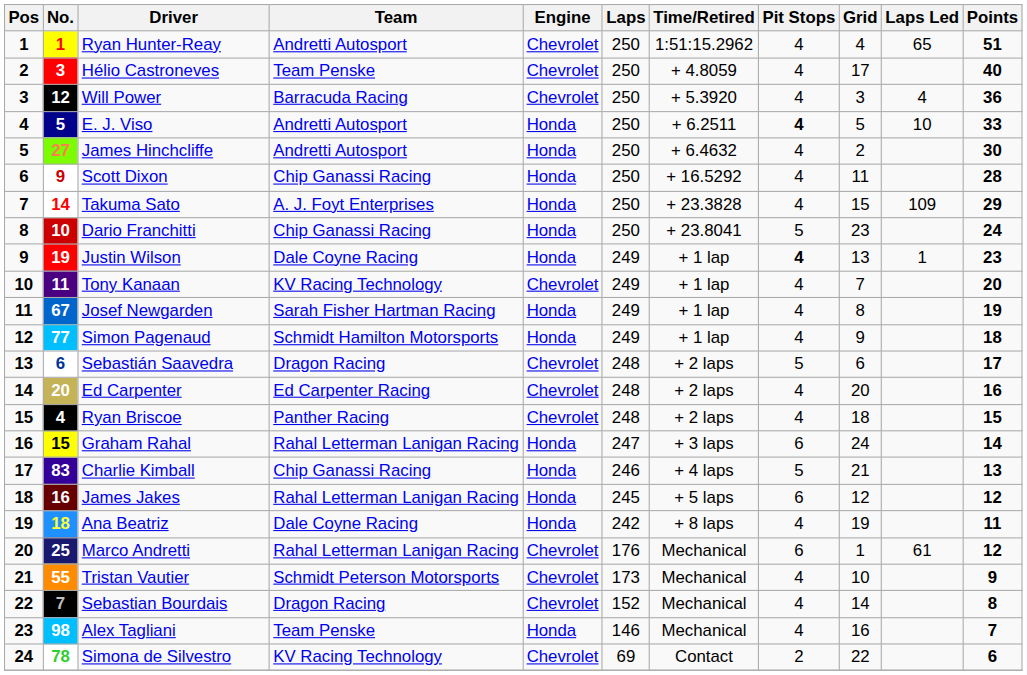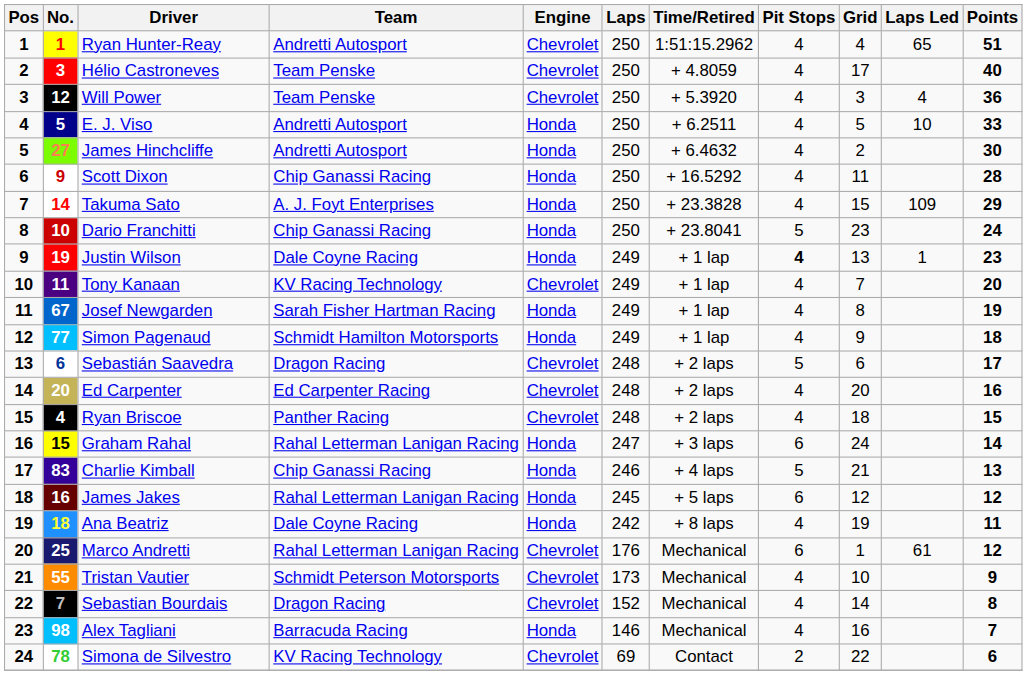 <table class="wikitable" "style=font-size=95%">
 <tr>
 <th>Pos</th>
 <th>No.</th>
 <th>Driver</th>
 <th>Team</th>
 <th>Engine</th>
 <th>Laps</th>
 <th>Time/Retired</th>
 <th>Pit Stops</th>
 <th>Grid</th>
 <th>Laps Led</th>
 <th>Points</th>
 </tr>
 <tr>
 <td align="center"><strong>1</strong></td>
 <td style="background:yellow; color:red;" align="center"><strong>1</strong></td>
 <td> <a href='#'>Ryan Hunter-Reay</a></td>
 <td><a href='#'>Andretti Autosport</a></td>
 <td><a href='#'>Chevrolet</a></td>
 <td align="center">250</td>
 <td align="center">1:51:15.2962</td>
 <td align="center">4</td>
 <td align="center">4</td>
 <td align="center">65</td>
 <td align="center"><strong>51</strong></td>
 </tr>
 <tr>
 <td align="center"><strong>2</strong></td>
 <td style="background:red; color:white;" align="center"><strong>3</strong></td>
 <td> <a href='#'>Hélio Castroneves</a></td>
 <td><a href='#'>Team Penske</a></td>
 <td><a href='#'>Chevrolet</a></td>
 <td align="center">250</td>
 <td align="center">+ 4.8059</td>
 <td align="center">4</td>
 <td align="center">17</td>
 <td align="center"></td>
 <td align="center"><strong>40</strong></td>
 </tr>
 <tr>
 <td align="center"><strong>3</strong></td>
 <td style="background:black; color:white;" align="center"><strong>12</strong></td>
 <td> <a href='#'>Will Power</a></td>
-<td><a href='#'>Barracuda Racing</a></td>
+<td><a href='#'>Team Penske</a></td>
 <td><a href='#'>Chevrolet</a></td>
 <td align="center">250</td>
 <td align="center">+ 5.3920</td>
 <td align="center">4</td>
 <td align="center">3</td>
 <td align="center">4</td>
 <td align="center"><strong>36</strong></td>
 </tr>
 <tr>
 <td align="center"><strong>4</strong></td>
 <td style="background:darkblue; color:white;" align="center"><strong>5</strong></td>
 <td> <a href='#'>E. J. Viso</a></td>
 <td><a href='#'>Andretti Autosport</a></td>
 <td><a href='#'>Honda</a></td>
 <td align="center">250</td>
 <td align="center">+ 6.2511</td>
-<td align="center"><strong>4</strong></td>
+<td align="center">4</td>
 <td align="center">5</td>
 <td align="center">10</td>
 <td align="center"><strong>33</strong></td>
 </tr>
 <tr>
 <td align="center"><strong>5</strong></td>
 <td style="background:lawngreen; color:coral;" align="center"><strong>27</strong></td>
 <td> <a href='#'>James Hinchcliffe</a></td>
 <td><a href='#'>Andretti Autosport</a></td>
 <td><a href='#'>Honda</a></td>
 <td align="center">250</td>
 <td align="center">+ 6.4632</td>
 <td align="center">4</td>
 <td align="center">2</td>
 <td align="center"></td>
 <td align="center"><strong>30</strong></td>
 </tr>
 <tr>
 <td align="center"><strong>6</strong></td>
 <td style="background:white; color:#CC0000;" align="center"><strong>9</strong></td>
 <td> <a href='#'>Scott Dixon</a></td>
 <td><a href='#'>Chip Ganassi Racing</a></td>
 <td><a href='#'>Honda</a></td>
 <td align="center">250</td>
 <td align="center">+ 16.5292</td>
 <td align="center">4</td>
 <td align="center">11</td>
 <td align="center"></td>
 <td align="center"><strong>28</strong></td>
 </tr>
 <tr>
 <td align="center"><strong>7</strong></td>
 <td style="background:white; color:red;" align="center"><strong>14</strong></td>
 <td> <a href='#'>Takuma Sato</a></td>
 <td><a href='#'>A. J. Foyt Enterprises</a></td>
 <td><a href='#'>Honda</a></td>
 <td align="center">250</td>
 <td align="center">+ 23.3828</td>
 <td align="center">4</td>
 <td align="center">15</td>
 <td align="center">109</td>
 <td align="center"><strong>29</strong></td>
 </tr>
 <tr>
 <td align="center"><strong>8</strong></td>
 <td style="background:#CC0000; color:white;" align="center"><strong>10</strong></td>
 <td> <a href='#'>Dario Franchitti</a></td>
 <td><a href='#'>Chip Ganassi Racing</a></td>
 <td><a href='#'>Honda</a></td>
 <td align="center">250</td>
 <td align="center">+ 23.8041</td>
 <td align="center">5</td>
 <td align="center">23</td>
 <td align="center"></td>
 <td align="center"><strong>24</strong></td>
 </tr>
 <tr>
 <td align="center"><strong>9</strong></td>
 <td style="background:red; color:white;" align="center"><strong>19</strong></td>
 <td> <a href='#'>Justin Wilson</a></td>
 <td><a href='#'>Dale Coyne Racing</a></td>
 <td><a href='#'>Honda</a></td>
 <td align="center">249</td>
 <td align="center">+ 1 lap</td>
 <td align="center"><strong>4</strong></td>
 <td align="center">13</td>
 <td align="center">1</td>
 <td align="center"><strong>23</strong></td>
 </tr>
 <tr>
 <td align="center"><strong>10</strong></td>
 <td style="background:indigo; color:white;" align="center"><strong>11</strong></td>
 <td> <a href='#'>Tony Kanaan</a></td>
 <td><a href='#'>KV Racing Technology</a></td>
 <td><a href='#'>Chevrolet</a></td>
 <td align="center">249</td>
 <td align="center">+ 1 lap</td>
 <td align="center">4</td>
 <td align="center">7</td>
 <td align="center"></td>
 <td align="center"><strong>20</strong></td>
 </tr>
 <tr>
 <td align="center"><strong>11</strong></td>
 <td style="background:#0066CC; color:white;" align="center"><strong>67</strong></td>
 <td> <a href='#'>Josef Newgarden</a></td>
 <td><a href='#'>Sarah Fisher Hartman Racing</a></td>
 <td><a href='#'>Honda</a></td>
 <td align="center">249</td>
 <td align="center">+ 1 lap</td>
 <td align="center">4</td>
 <td align="center">8</td>
 <td align="center"></td>
 <td align="center"><strong>19</strong></td>
 </tr>
 <tr>
 <td align="center"><strong>12</strong></td>
 <td style="background:deepskyblue; color:white;" align="center"><strong>77</strong></td>
 <td> <a href='#'>Simon Pagenaud</a></td>
 <td><a href='#'>Schmidt Hamilton Motorsports</a></td>
 <td><a href='#'>Honda</a></td>
 <td align="center">249</td>
 <td align="center">+ 1 lap</td>
 <td align="center">4</td>
 <td align="center">9</td>
 <td align="center"></td>
 <td align="center"><strong>18</strong></td>
 </tr>
 <tr>
 <td align="center"><strong>13</strong></td>
 <td style="background:white; color:#003399;" align="center"><strong>6</strong></td>
 <td> <a href='#'>Sebastián Saavedra</a></td>
 <td><a href='#'>Dragon Racing</a></td>
 <td><a href='#'>Chevrolet</a></td>
 <td align="center">248</td>
 <td align="center">+ 2 laps</td>
 <td align="center">5</td>
 <td align="center">6</td>
 <td align="center"></td>
 <td align="center"><strong>17</strong></td>
 </tr>
 <tr>
 <td align="center"><strong>14</strong></td>
 <td style="background:#C5B358; color:white;" align="center"><strong>20</strong></td>
 <td> <a href='#'>Ed Carpenter</a></td>
 <td><a href='#'>Ed Carpenter Racing</a></td>
 <td><a href='#'>Chevrolet</a></td>
 <td align="center">248</td>
 <td align="center">+ 2 laps</td>
 <td align="center">4</td>
 <td align="center">20</td>
 <td align="center"></td>
 <td align="center"><strong>16</strong></td>
 </tr>
 <tr>
 <td align="center"><strong>15</strong></td>
 <td style="background:black; color:white;" align="center"><strong>4</strong></td>
 <td> <a href='#'>Ryan Briscoe</a></td>
 <td><a href='#'>Panther Racing</a></td>
 <td><a href='#'>Chevrolet</a></td>
 <td align=center>248</td>
 <td align=center>+ 2 laps</td>
 <td align=center>4</td>
 <td align=center>18</td>
 <td align=center></td>
 <td align=center><strong>15</strong></td>
 </tr>
 <tr>
 <td align="center"><strong>16</strong></td>
 <td style="background:yellow; color:black;" align="center"><strong>15</strong></td>
 <td> <a href='#'>Graham Rahal</a></td>
 <td><a href='#'>Rahal Letterman Lanigan Racing</a></td>
 <td><a href='#'>Honda</a></td>
 <td align="center">247</td>
 <td align="center">+ 3 laps</td>
 <td align="center">6</td>
 <td align="center">24</td>
 <td align="center"></td>
 <td align="center"><strong>14</strong></td>
 </tr>
 <tr>
 <td align="center"><strong>17</strong></td>
 <td style="background:#330099; color:white;" align="center"><strong>83</strong></td>
 <td> <a href='#'>Charlie Kimball</a></td>
 <td><a href='#'>Chip Ganassi Racing</a></td>
 <td><a href='#'>Honda</a></td>
 <td align="center">246</td>
 <td align="center">+ 4 laps</td>
 <td align="center">5</td>
 <td align="center">21</td>
 <td align="center"></td>
 <td align="center"><strong>13</strong></td>
 </tr>
 <tr>
 <td align="center"><strong>18</strong></td>
 <td style="background:#660000; color:white;" align="center"><strong>16</strong></td>
 <td> <a href='#'>James Jakes</a></td>
 <td><a href='#'>Rahal Letterman Lanigan Racing</a></td>
 <td><a href='#'>Honda</a></td>
 <td align="center">245</td>
 <td align="center">+ 5 laps</td>
 <td align="center">6</td>
 <td align="center">12</td>
 <td align="center"></td>
 <td align="center"><strong>12</strong></td>
 </tr>
 <tr>
 <td align="center"><strong>19</strong></td>
 <td style="background:dodgerblue; color:#FFFF33;" align="center"><strong>18</strong></td>
 <td> <a href='#'>Ana Beatriz</a></td>
 <td><a href='#'>Dale Coyne Racing</a></td>
 <td><a href='#'>Honda</a></td>
 <td align=center>242</td>
 <td align=center>+ 8 laps</td>
 <td align=center>4</td>
 <td align=center>19</td>
 <td align=center></td>
 <td align=center><strong>11</strong></td>
 </tr>
 <tr>
 <td align="center"><strong>20</strong></td>
 <td style="background:midnightblue; color:white;" align="center"><strong>25</strong></td>
 <td> <a href='#'>Marco Andretti</a></td>
 <td><a href='#'>Rahal Letterman Lanigan Racing</a></td>
 <td><a href='#'>Chevrolet</a></td>
 <td align="center">176</td>
 <td align="center">Mechanical</td>
 <td align="center">6</td>
 <td align="center">1</td>
 <td align="center">61</td>
 <td align="center"><strong>12</strong></td>
 </tr>
 <tr>
 <td align="center"><strong>21</strong></td>
 <td style="background:darkorange; color:white;" align="center"><strong>55</strong></td>
 <td> <a href='#'>Tristan Vautier</a></td>
 <td><a href='#'>Schmidt Peterson Motorsports</a></td>
 <td><a href='#'>Chevrolet</a></td>
 <td align="center">173</td>
 <td align="center">Mechanical</td>
 <td align="center">4</td>
 <td align="center">10</td>
 <td align="center"></td>
 <td align="center"><strong>9</strong></td>
 </tr>
 <tr>
 <td align="center"><strong>22</strong></td>
 <td style="background:black; color:silver;" align="center"><strong>7</strong></td>
 <td> <a href='#'>Sebastian Bourdais</a></td>
 <td><a href='#'>Dragon Racing</a></td>
 <td><a href='#'>Chevrolet</a></td>
 <td align="center">152</td>
 <td align="center">Mechanical</td>
 <td align="center">4</td>
 <td align="center">14</td>
 <td align="center"></td>
 <td align="center"><strong>8</strong></td>
 </tr>
 <tr>
 <td align="center"><strong>23</strong></td>
 <td style="background:deepskyblue; color:white;" align="center"><strong>98</strong></td>
 <td> <a href='#'>Alex Tagliani</a></td>
-<td><a href='#'>Team Penske</a></td>
+<td><a href='#'>Barracuda Racing</a></td>
 <td><a href='#'>Honda</a></td>
 <td align="center">146</td>
 <td align="center">Mechanical</td>
 <td align="center">4</td>
 <td align="center">16</td>
 <td align="center"></td>
 <td align="center"><strong>7</strong></td>
 </tr>
 <tr>
 <td align="center"><strong>24</strong></td>
 <td style="background:white; color:limegreen;" align="center" width="25"><strong>78</strong></td>
 <td width="175"> <a href='#'>Simona de Silvestro</a></td>
 <td><a href='#'>KV Racing Technology</a></td>
 <td><a href='#'>Chevrolet</a></td>
 <td align="center">69</td>
 <td align="center">Contact</td>
 <td align="center">2</td>
 <td align="center">22</td>
 <td align="center"></td>
 <td align="center"><strong>6</strong></td>
 </tr>
 <tr>
 </tr>
 </table>
